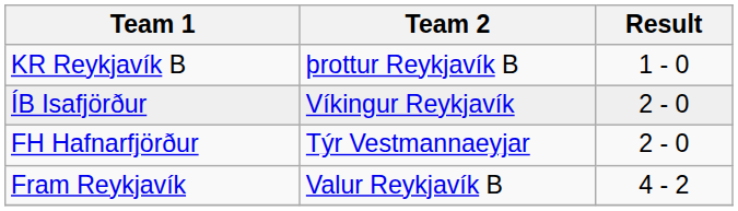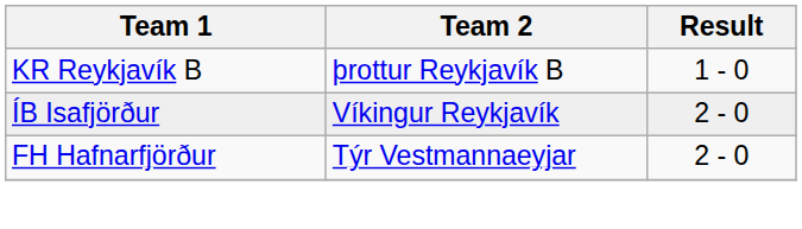 <table class="wikitable">
 <tr>
 <th width="180">Team 1</th>
 <th width="180">Team 2</th>
 <th width="80">Result</th>
 </tr>
 <tr>
 <td><a href='#'>KR Reykjavík</a> B</td>
 <td><a href='#'>þrottur Reykjavík</a> B</td>
 <td align="center">1 - 0</td>
 </tr>
 <tr style="background:#EFEFEF">
 <td><a href='#'>ÍB Isafjörður</a></td>
 <td><a href='#'>Víkingur Reykjavík</a></td>
 <td align="center">2 - 0</td>
 </tr>
 <tr>
 <td><a href='#'>FH Hafnarfjörður</a></td>
 <td><a href='#'>Týr Vestmannaeyjar</a></td>
 <td align="center">2 - 0</td>
 </tr>
-<tr>
-<td><a href='#'>Fram Reykjavík</a></td>
-<td><a href='#'>Valur Reykjavík</a> B</td>
-<td align="center">4 - 2</td>
-</tr>
 <tr style="background:#EFEFEF">
 </tr>
 </table>
